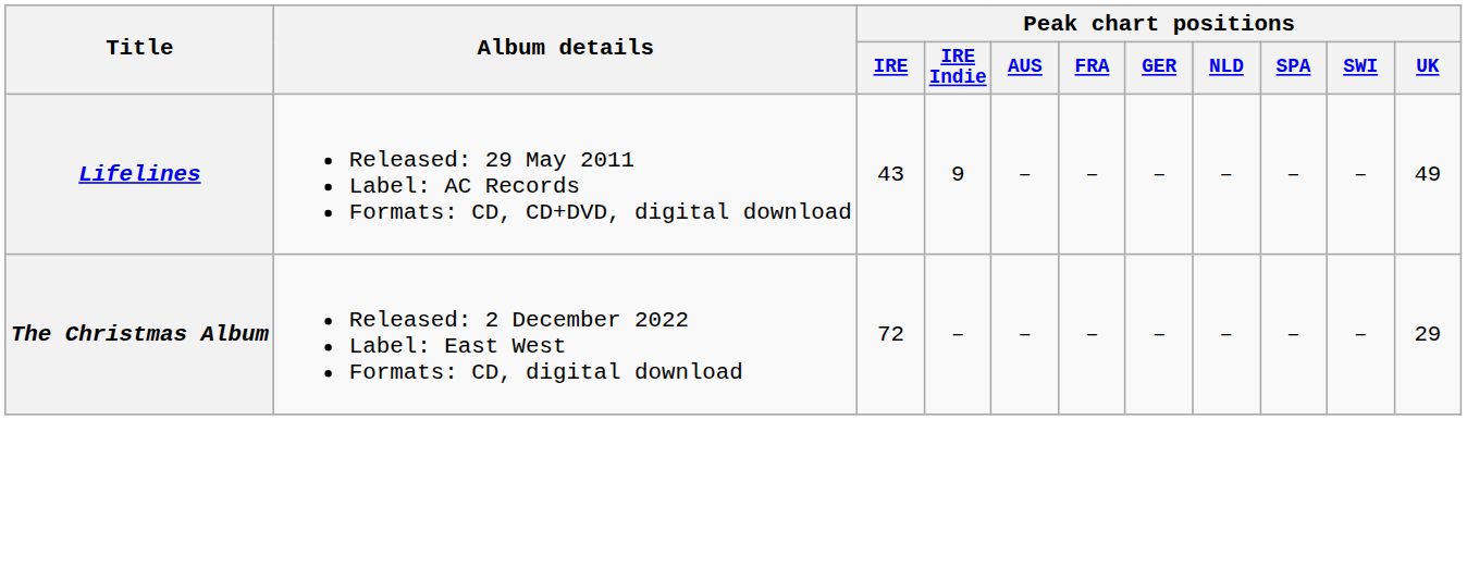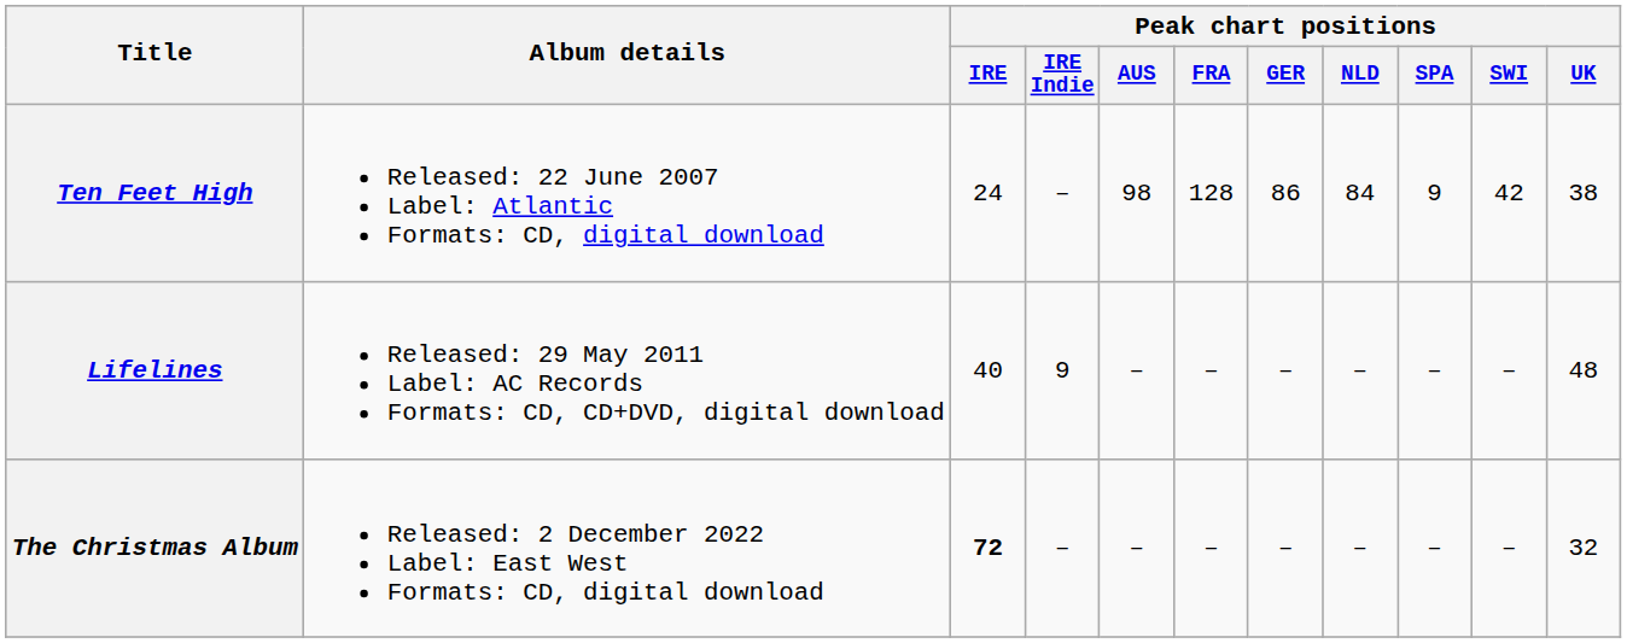 <table class="wikitable plainrowheaders">
 <tr>
 <th scope="col" rowspan="2">Title</th>
 <th scope="col" rowspan="2">Album details</th>
 <th scope="col" colspan="9">Peak chart positions</th>
 </tr>
 <tr>
 <th style="width:3em;font-size:85%;"><a href='#'>IRE</a></th>
 <th style="width:3em;font-size:85%;"><a href='#'>IRE Indie</a></th>
 <th style="width:3em;font-size:85%;"><a href='#'>AUS</a><br></th>
 <th style="width:3em;font-size:85%;"><a href='#'>FRA</a></th>
 <th style="width:3em;font-size:85%;"><a href='#'>GER</a></th>
 <th style="width:3em;font-size:85%;"><a href='#'>NLD</a></th>
 <th style="width:3em;font-size:85%;"><a href='#'>SPA</a></th>
 <th style="width:3em;font-size:85%;"><a href='#'>SWI</a></th>
 <th style="width:3em;font-size:85%;"><a href='#'>UK</a></th>
 </tr>
 <tr>
+<th scope="row"><em><a href='#'>Ten Feet High</a></em></th>
+<td><br><ul><li>Released: 22 June 2007</li><li>Label: <a href='#'>Atlantic</a></li><li>Formats: CD, <a href='#'>digital download</a></li></ul></td>
+<td align="center">24</td>
+<td align="center">–</td>
+<td align="center">98</td>
+<td align="center">128</td>
+<td align="center">86</td>
+<td align="center">84</td>
+<td align="center">9</td>
+<td align="center">42</td>
+<td align="center">38</td>
+</tr>
+<tr>
 <th scope="row"><em><a href='#'>Lifelines</a></em></th>
 <td><br><ul><li>Released: 29 May 2011</li><li>Label: AC Records</li><li>Formats: CD, CD+DVD, digital download</li></ul></td>
-<td align="center">43</td>
+<td align="center">40</td>
 <td align="center">9</td>
 <td align="center">–</td>
 <td align="center">–</td>
 <td align="center">–</td>
 <td align="center">–</td>
 <td align="center">–</td>
 <td align="center">–</td>
-<td align="center">49</td>
+<td align="center">48</td>
 </tr>
 <tr>
 <th scope="row"><em>The Christmas Album</em></th>
 <td><br><ul><li>Released: 2 December 2022</li><li>Label: East West</li><li>Formats: CD, digital download</li></ul></td>
-<td align="center">72<br></td>
+<td align="center"><strong>72<br></strong></td>
 <td align="center">–</td>
 <td align="center">–</td>
 <td align="center">–</td>
 <td align="center">–</td>
 <td align="center">–</td>
 <td align="center">–</td>
 <td align="center">–</td>
-<td align="center">29</td>
+<td align="center">32</td>
 </tr>
 </table>
